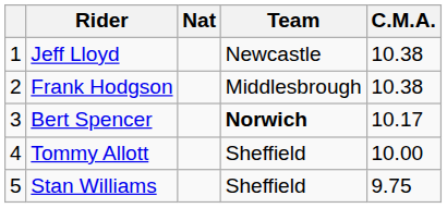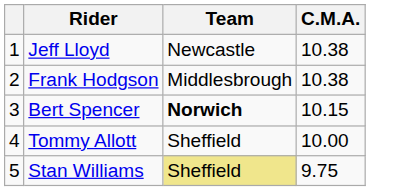 <table class=wikitable>
 <tr>
 <th></th>
 <th>Rider</th>
-<th>Nat</th>
 <th>Team</th>
 <th>C.M.A.</th>
 </tr>
 <tr>
 <td align="center">1</td>
 <td><a href='#'>Jeff Lloyd</a></td>
-<td></td>
 <td>Newcastle</td>
 <td>10.38</td>
 </tr>
 <tr>
 <td align="center">2</td>
 <td><a href='#'>Frank Hodgson</a></td>
-<td></td>
 <td>Middlesbrough</td>
 <td>10.38</td>
 </tr>
 <tr>
 <td align="center">3</td>
 <td><a href='#'>Bert Spencer</a></td>
-<td></td>
 <td><strong>Norwich</strong></td>
-<td>10.17</td>
+<td>10.15</td>
 </tr>
 <tr>
 <td align="center">4</td>
 <td><a href='#'>Tommy Allott</a></td>
-<td></td>
 <td>Sheffield</td>
 <td>10.00</td>
 </tr>
 <tr>
 <td align="center">5</td>
 <td><a href='#'>Stan Williams</a></td>
-<td></td>
-<td>Sheffield</td>
+<td style="background: khaki;">Sheffield</td>
 <td>9.75</td>
 </tr>
 </table>
